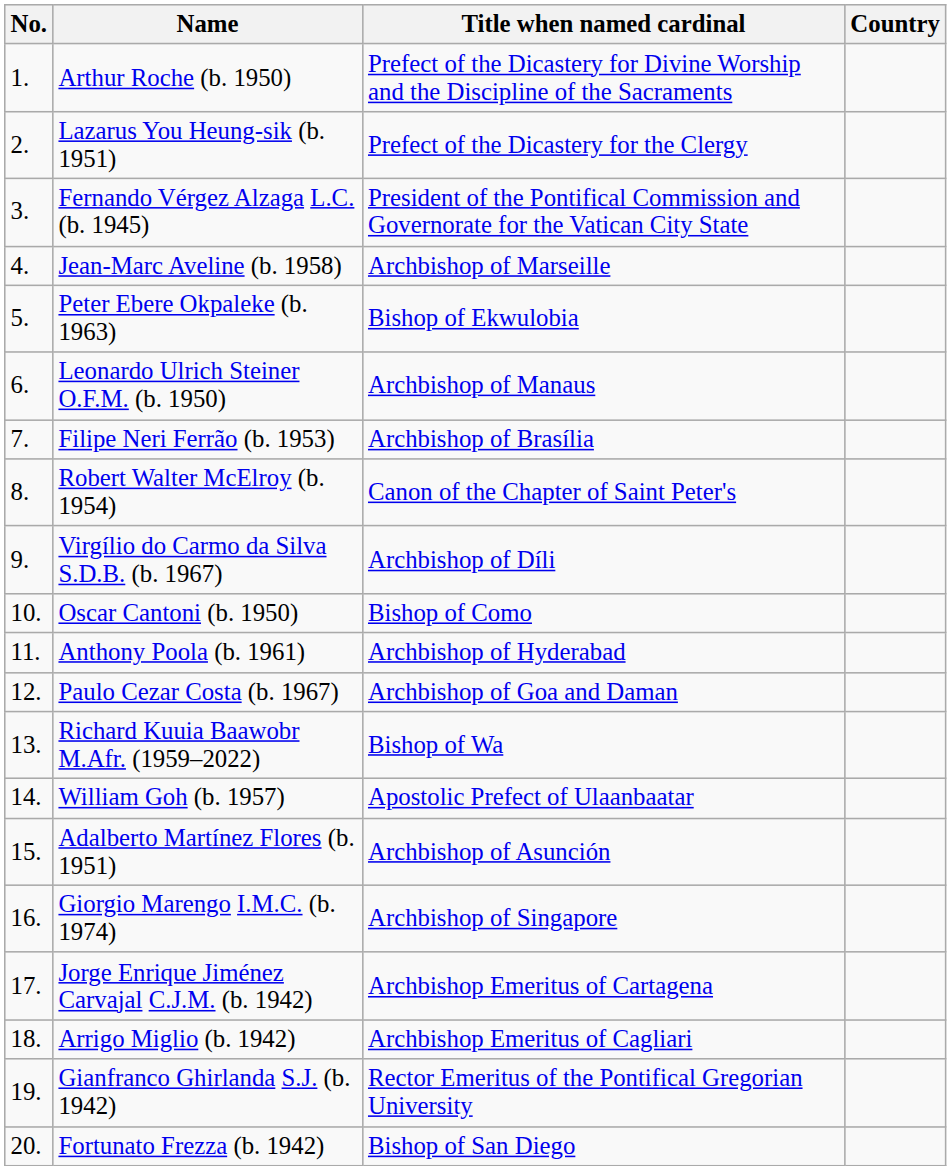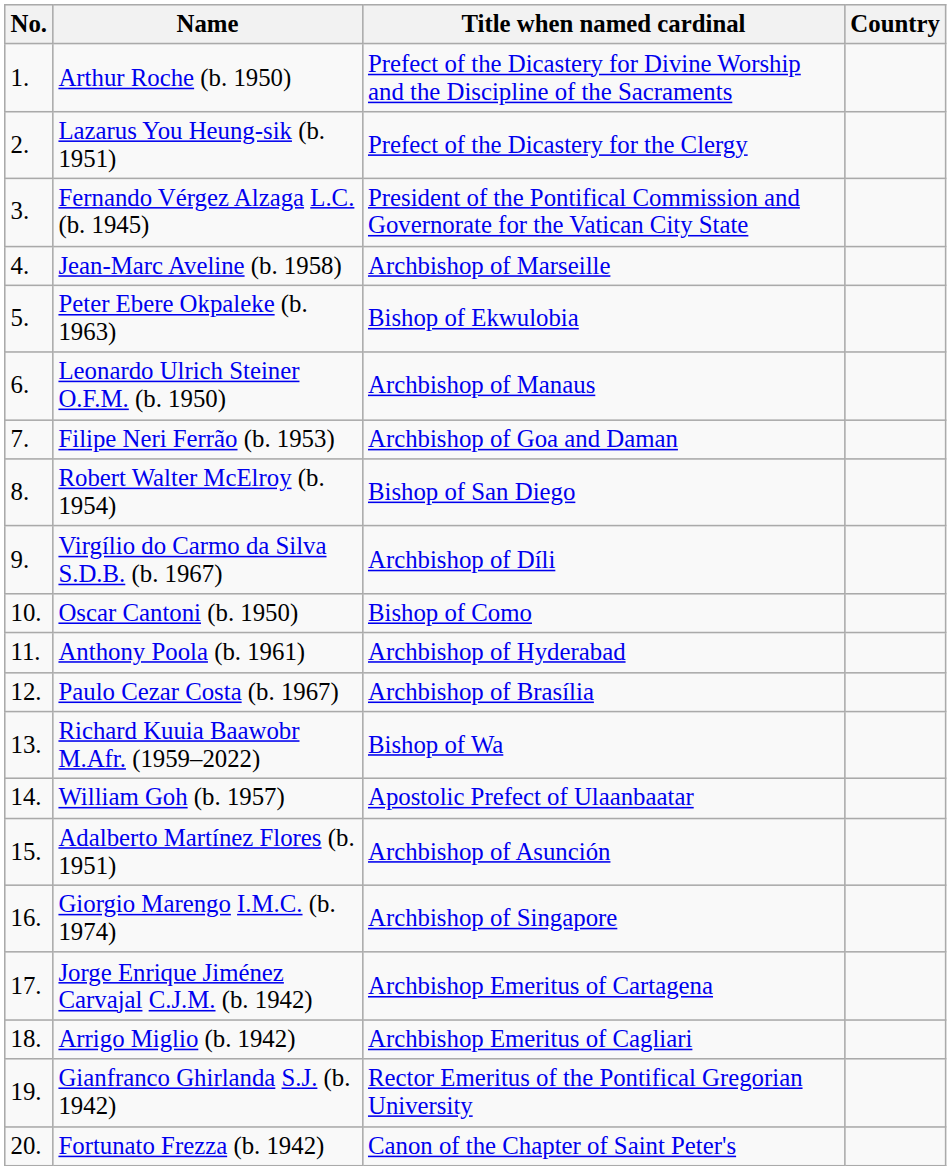 <table class="wikitable sortable" border="1">
 <tr>
 <th>No.</th>
 <th>Name</th>
 <th>Title when named cardinal</th>
 <th>Country</th>
 </tr>
 <tr>
 <td>1.</td>
 <td><a href='#'>Arthur Roche</a> (b. 1950)</td>
 <td><a href='#'>Prefect of the Dicastery for Divine Worship and the Discipline of the Sacraments</a></td>
 <td></td>
 </tr>
 <tr>
 <td>2.</td>
 <td><a href='#'>Lazarus You Heung-sik</a> (b. 1951)</td>
 <td><a href='#'>Prefect of the Dicastery for the Clergy</a></td>
 <td></td>
 </tr>
 <tr>
 <td>3.</td>
 <td><a href='#'>Fernando Vérgez Alzaga</a> <a href='#'>L.C.</a> (b. 1945)</td>
 <td><a href='#'>President of the Pontifical Commission and Governorate for the Vatican City State</a></td>
 <td></td>
 </tr>
 <tr>
 <td>4.</td>
 <td><a href='#'>Jean-Marc Aveline</a> (b. 1958)</td>
 <td><a href='#'>Archbishop of Marseille</a></td>
 <td></td>
 </tr>
 <tr>
 <td>5.</td>
 <td><a href='#'>Peter Ebere Okpaleke</a> (b. 1963)</td>
 <td><a href='#'>Bishop of Ekwulobia</a></td>
 <td></td>
 </tr>
 <tr>
 <td>6.</td>
 <td><a href='#'>Leonardo Ulrich Steiner</a> <a href='#'>O.F.M.</a> (b. 1950)</td>
 <td><a href='#'>Archbishop of Manaus</a></td>
 <td></td>
 </tr>
 <tr>
 <td>7.</td>
 <td><a href='#'>Filipe Neri Ferrão</a> (b. 1953)</td>
-<td><a href='#'>Archbishop of Brasília</a></td>
+<td><a href='#'>Archbishop of Goa and Daman</a></td>
 <td></td>
 </tr>
 <tr>
 <td>8.</td>
 <td><a href='#'>Robert Walter McElroy</a> (b. 1954)</td>
-<td><a href='#'>Canon of the Chapter of Saint Peter's</a></td>
+<td><a href='#'>Bishop of San Diego</a></td>
 <td></td>
 </tr>
 <tr>
 <td>9.</td>
 <td><a href='#'>Virgílio do Carmo da Silva</a> <a href='#'>S.D.B.</a> (b. 1967)</td>
 <td><a href='#'>Archbishop of Díli</a></td>
 <td></td>
 </tr>
 <tr>
 <td>10.</td>
 <td><a href='#'>Oscar Cantoni</a> (b. 1950)</td>
 <td><a href='#'>Bishop of Como</a></td>
 <td></td>
 </tr>
 <tr>
 <td>11.</td>
 <td><a href='#'>Anthony Poola</a> (b. 1961)</td>
 <td><a href='#'>Archbishop of Hyderabad</a></td>
 <td></td>
 </tr>
 <tr>
 <td>12.</td>
 <td><a href='#'>Paulo Cezar Costa</a> (b. 1967)</td>
-<td><a href='#'>Archbishop of Goa and Daman</a></td>
+<td><a href='#'>Archbishop of Brasília</a></td>
 <td></td>
 </tr>
 <tr>
 <td>13.</td>
 <td><a href='#'>Richard Kuuia Baawobr</a> <a href='#'>M.Afr.</a> (1959–2022)</td>
 <td><a href='#'>Bishop of Wa</a></td>
 <td></td>
 </tr>
 <tr>
 <td>14.</td>
 <td><a href='#'>William Goh</a> (b. 1957)</td>
 <td><a href='#'>Apostolic Prefect of Ulaanbaatar</a></td>
 <td></td>
 </tr>
 <tr>
 <td>15.</td>
 <td><a href='#'>Adalberto Martínez Flores</a> (b. 1951)</td>
 <td><a href='#'>Archbishop of Asunción</a></td>
 <td></td>
 </tr>
 <tr>
 <td>16.</td>
 <td><a href='#'>Giorgio Marengo</a> <a href='#'>I.M.C.</a> (b. 1974)</td>
 <td><a href='#'>Archbishop of Singapore</a></td>
 <td></td>
 </tr>
 <tr>
 <td>17.</td>
 <td><a href='#'>Jorge Enrique Jiménez Carvajal</a> <a href='#'>C.J.M.</a> (b. 1942)</td>
 <td><a href='#'>Archbishop Emeritus of Cartagena</a></td>
 <td></td>
 </tr>
 <tr>
 <td>18.</td>
 <td><a href='#'>Arrigo Miglio</a> (b. 1942)</td>
 <td><a href='#'>Archbishop Emeritus of Cagliari</a></td>
 <td></td>
 </tr>
 <tr>
 <td>19.</td>
 <td><a href='#'>Gianfranco Ghirlanda</a> <a href='#'>S.J.</a> (b. 1942)</td>
 <td><a href='#'>Rector Emeritus of the Pontifical Gregorian University</a></td>
 <td></td>
 </tr>
 <tr>
 <td>20.</td>
 <td><a href='#'>Fortunato Frezza</a> (b. 1942)</td>
-<td><a href='#'>Bishop of San Diego</a></td>
+<td><a href='#'>Canon of the Chapter of Saint Peter's</a></td>
 <td></td>
 </tr>
 </table>
